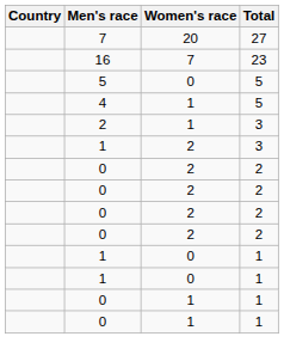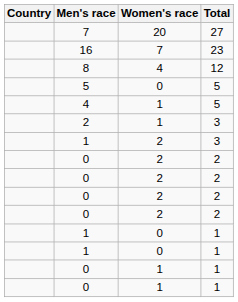 <table class="wikitable sortable" style="text-align:center">
 <tr>
 <th>Country</th>
 <th>Men's race</th>
 <th>Women's race</th>
 <th>Total</th>
 </tr>
 <tr>
 <td align=left></td>
 <td>7</td>
 <td>20</td>
 <td>27</td>
 </tr>
 <tr>
 <td align=left></td>
 <td>16</td>
 <td>7</td>
 <td>23</td>
+</tr>
+<tr>
+<td align=left></td>
+<td>8</td>
+<td>4</td>
+<td>12</td>
 </tr>
 <tr>
 <td align=left></td>
 <td>5</td>
 <td>0</td>
 <td>5</td>
 </tr>
 <tr>
 <td align=left></td>
 <td>4</td>
 <td>1</td>
 <td>5</td>
 </tr>
 <tr>
 <td align=left></td>
 <td>2</td>
 <td>1</td>
 <td>3</td>
 </tr>
 <tr>
 <td align=left></td>
 <td>1</td>
 <td>2</td>
 <td>3</td>
 </tr>
 <tr>
 <td align=left></td>
 <td>0</td>
 <td>2</td>
 <td>2</td>
 </tr>
 <tr>
 <td align=left></td>
 <td>0</td>
 <td>2</td>
 <td>2</td>
 </tr>
 <tr>
 <td align=left></td>
 <td>0</td>
 <td>2</td>
 <td>2</td>
 </tr>
 <tr>
 <td align=left></td>
 <td>0</td>
 <td>2</td>
 <td>2</td>
 </tr>
 <tr>
 <td align=left></td>
 <td>1</td>
 <td>0</td>
 <td>1</td>
 </tr>
 <tr>
 <td align=left></td>
 <td>1</td>
 <td>0</td>
 <td>1</td>
 </tr>
 <tr>
 <td align=left></td>
 <td>0</td>
 <td>1</td>
 <td>1</td>
 </tr>
 <tr>
 <td align=left></td>
 <td>0</td>
 <td>1</td>
 <td>1</td>
 </tr>
 </table>
